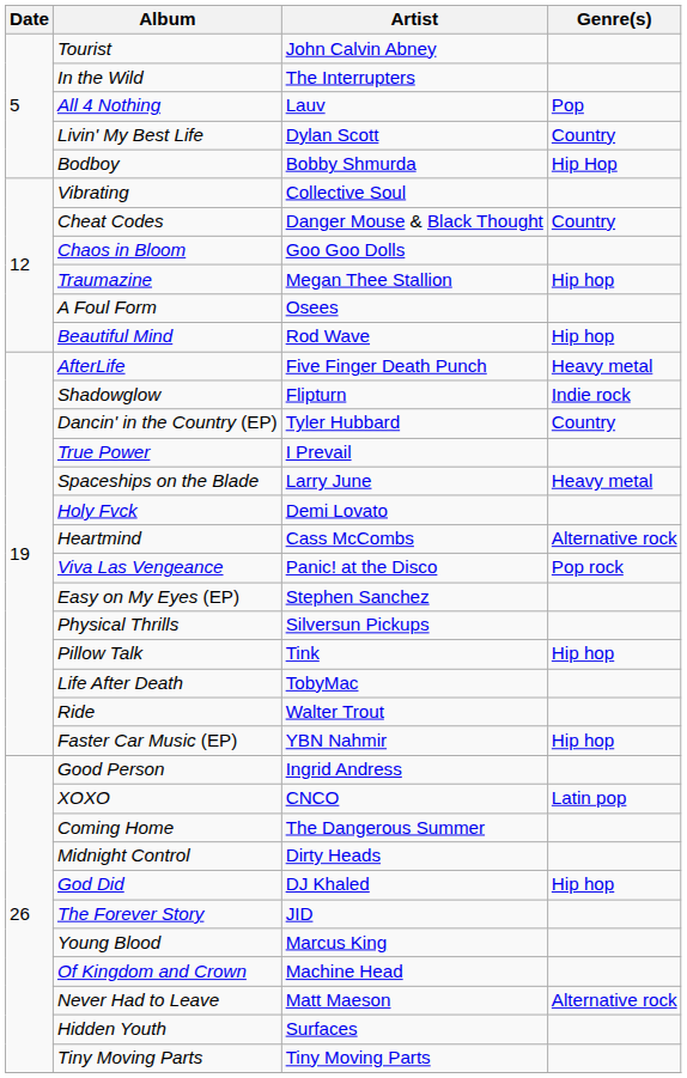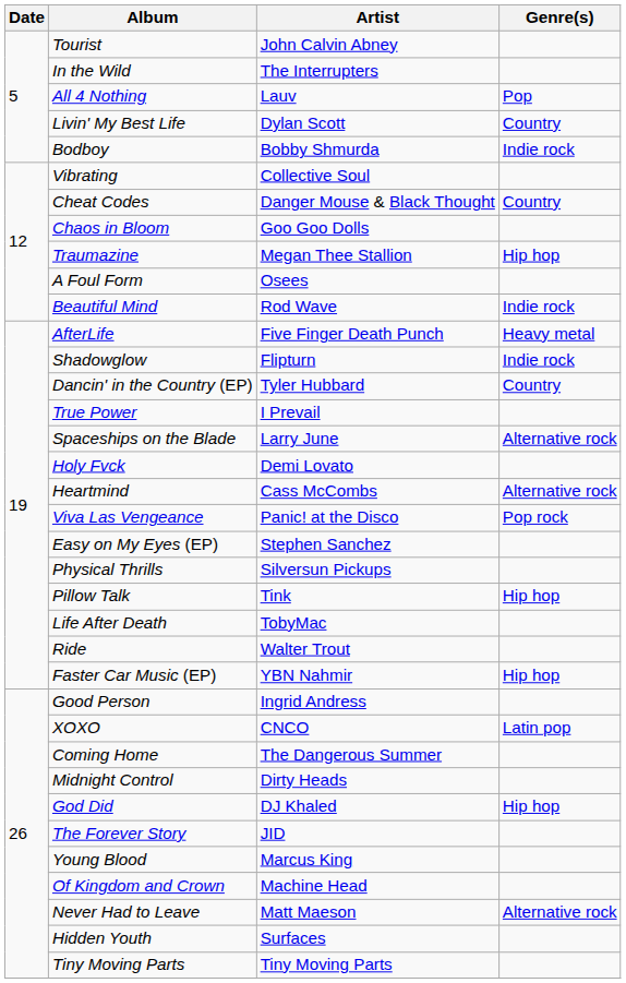 <table class="wikitable">
 <tr>
 <th>Date</th>
 <th>Album</th>
 <th>Artist</th>
 <th>Genre(s)</th>
 </tr>
 <tr>
 <td rowspan="5">5</td>
 <td><em>Tourist</em></td>
 <td><a href='#'>John Calvin Abney</a></td>
 <td></td>
 </tr>
 <tr>
 <td><em>In the Wild</em></td>
 <td><a href='#'>The Interrupters</a></td>
 <td></td>
 </tr>
 <tr>
 <td><em><a href='#'>All 4 Nothing</a></em></td>
 <td><a href='#'>Lauv</a></td>
 <td><a href='#'>Pop</a></td>
 </tr>
 <tr>
 <td><em>Livin' My Best Life</em></td>
 <td><a href='#'>Dylan Scott</a></td>
 <td><a href='#'>Country</a></td>
 </tr>
 <tr>
 <td><em>Bodboy</em></td>
 <td><a href='#'>Bobby Shmurda</a></td>
-<td><a href='#'>Hip Hop</a></td>
+<td><a href='#'>Indie rock</a></td>
 </tr>
 <tr>
 <td rowspan="6">12</td>
 <td><em>Vibrating</em></td>
 <td><a href='#'>Collective Soul</a></td>
 <td></td>
 </tr>
 <tr>
 <td><em>Cheat Codes</em></td>
 <td><a href='#'>Danger Mouse</a> & <a href='#'>Black Thought</a></td>
 <td><a href='#'>Country</a></td>
 </tr>
 <tr>
 <td><em><a href='#'>Chaos in Bloom</a></em></td>
 <td><a href='#'>Goo Goo Dolls</a></td>
 <td></td>
 </tr>
 <tr>
 <td><em><a href='#'>Traumazine</a></em></td>
 <td><a href='#'>Megan Thee Stallion</a></td>
 <td><a href='#'>Hip hop</a></td>
 </tr>
 <tr>
 <td><em>A Foul Form</em></td>
 <td><a href='#'>Osees</a></td>
 <td></td>
 </tr>
 <tr>
 <td><em><a href='#'>Beautiful Mind</a></em></td>
 <td><a href='#'>Rod Wave</a></td>
-<td><a href='#'>Hip hop</a></td>
+<td><a href='#'>Indie rock</a></td>
 </tr>
 <tr>
 <td rowspan="14">19</td>
 <td><em><a href='#'>AfterLife</a></em></td>
 <td><a href='#'>Five Finger Death Punch</a></td>
 <td><a href='#'>Heavy metal</a></td>
 </tr>
 <tr>
 <td><em>Shadowglow</em></td>
 <td><a href='#'>Flipturn</a></td>
 <td><a href='#'>Indie rock</a></td>
 </tr>
 <tr>
 <td><em>Dancin' in the Country</em> (EP)</td>
 <td><a href='#'>Tyler Hubbard</a></td>
 <td><a href='#'>Country</a></td>
 </tr>
 <tr>
 <td><em><a href='#'>True Power</a></em></td>
 <td><a href='#'>I Prevail</a></td>
 <td></td>
 </tr>
 <tr>
 <td><em>Spaceships on the Blade</em></td>
 <td><a href='#'>Larry June</a></td>
-<td><a href='#'>Heavy metal</a></td>
+<td><a href='#'>Alternative rock</a></td>
 </tr>
 <tr>
 <td><em><a href='#'>Holy Fvck</a></em></td>
 <td><a href='#'>Demi Lovato</a></td>
 <td></td>
 </tr>
 <tr>
 <td><em>Heartmind</em></td>
 <td><a href='#'>Cass McCombs</a></td>
 <td><a href='#'>Alternative rock</a></td>
 </tr>
 <tr>
 <td><em><a href='#'>Viva Las Vengeance</a></em></td>
 <td><a href='#'>Panic! at the Disco</a></td>
 <td><a href='#'>Pop rock</a></td>
 </tr>
 <tr>
 <td><em>Easy on My Eyes</em> (EP)</td>
 <td><a href='#'>Stephen Sanchez</a></td>
 <td></td>
 </tr>
 <tr>
 <td><em>Physical Thrills</em></td>
 <td><a href='#'>Silversun Pickups</a></td>
 <td></td>
 </tr>
 <tr>
 <td><em>Pillow Talk</em></td>
 <td><a href='#'>Tink</a></td>
 <td><a href='#'>Hip hop</a></td>
 </tr>
 <tr>
 <td><em>Life After Death</em></td>
 <td><a href='#'>TobyMac</a></td>
 <td></td>
 </tr>
 <tr>
 <td><em>Ride</em></td>
 <td><a href='#'>Walter Trout</a></td>
 <td></td>
 </tr>
 <tr>
 <td><em>Faster Car Music</em> (EP)</td>
 <td><a href='#'>YBN Nahmir</a></td>
 <td><a href='#'>Hip hop</a></td>
 </tr>
 <tr>
 <td rowspan="11">26</td>
 <td><em>Good Person</em></td>
 <td><a href='#'>Ingrid Andress</a></td>
 <td></td>
 </tr>
 <tr>
 <td><em>XOXO</em></td>
 <td><a href='#'>CNCO</a></td>
 <td><a href='#'>Latin pop</a></td>
 </tr>
 <tr>
 <td><em>Coming Home</em></td>
 <td><a href='#'>The Dangerous Summer</a></td>
 <td></td>
 </tr>
 <tr>
 <td><em>Midnight Control</em></td>
 <td><a href='#'>Dirty Heads</a></td>
 <td></td>
 </tr>
 <tr>
 <td><em><a href='#'>God Did</a></em></td>
 <td><a href='#'>DJ Khaled</a></td>
 <td><a href='#'>Hip hop</a></td>
 </tr>
 <tr>
 <td><em><a href='#'>The Forever Story</a></em></td>
 <td><a href='#'>JID</a></td>
 <td></td>
 </tr>
 <tr>
 <td><em>Young Blood</em></td>
 <td><a href='#'>Marcus King</a></td>
 <td></td>
 </tr>
 <tr>
 <td><em><a href='#'>Of Kingdom and Crown</a></em></td>
 <td><a href='#'>Machine Head</a></td>
 <td></td>
 </tr>
 <tr>
 <td><em>Never Had to Leave</em></td>
 <td><a href='#'>Matt Maeson</a></td>
 <td><a href='#'>Alternative rock</a></td>
 </tr>
 <tr>
 <td><em>Hidden Youth</em></td>
 <td><a href='#'>Surfaces</a></td>
 <td></td>
 </tr>
 <tr>
 <td><em>Tiny Moving Parts</em></td>
 <td><a href='#'>Tiny Moving Parts</a></td>
 <td></td>
 </tr>
 <tr>
 </tr>
 </table>
